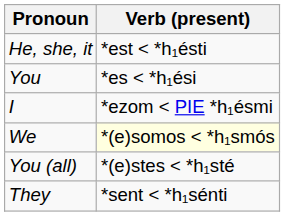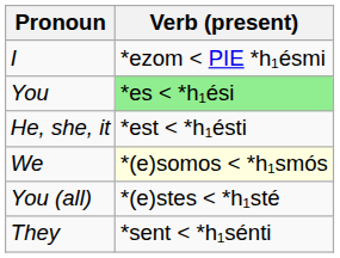 <table class="wikitable sortable">
 <tr>
 <th>Pronoun</th>
 <th>Verb (present)</th>
 </tr>
 <tr>
-<td><em>He, she, it</em></td>
-<td>*est < *h₁ésti</td>
+<td><em>I</em></td>
+<td>*ezom < <a href='#'>PIE</a> *h₁ésmi</td>
 </tr>
 <tr>
 <td><em>You</em></td>
-<td>*es < *h₁ési</td>
+<td style="background: lightgreen;">*es < *h₁ési</td>
 </tr>
 <tr>
-<td><em>I</em></td>
-<td>*ezom < <a href='#'>PIE</a> *h₁ésmi</td>
+<td><em>He, she, it</em></td>
+<td>*est < *h₁ésti</td>
 </tr>
 <tr>
 <td><em>We</em></td>
 <td style="background: lightyellow;">*(e)somos < *h₁smós</td>
 </tr>
 <tr>
 <td><em>You (all)</em></td>
 <td>*(e)stes < *h₁sté</td>
 </tr>
 <tr>
 <td><em>They</em></td>
 <td>*sent < *h₁sénti</td>
 </tr>
 </table>
